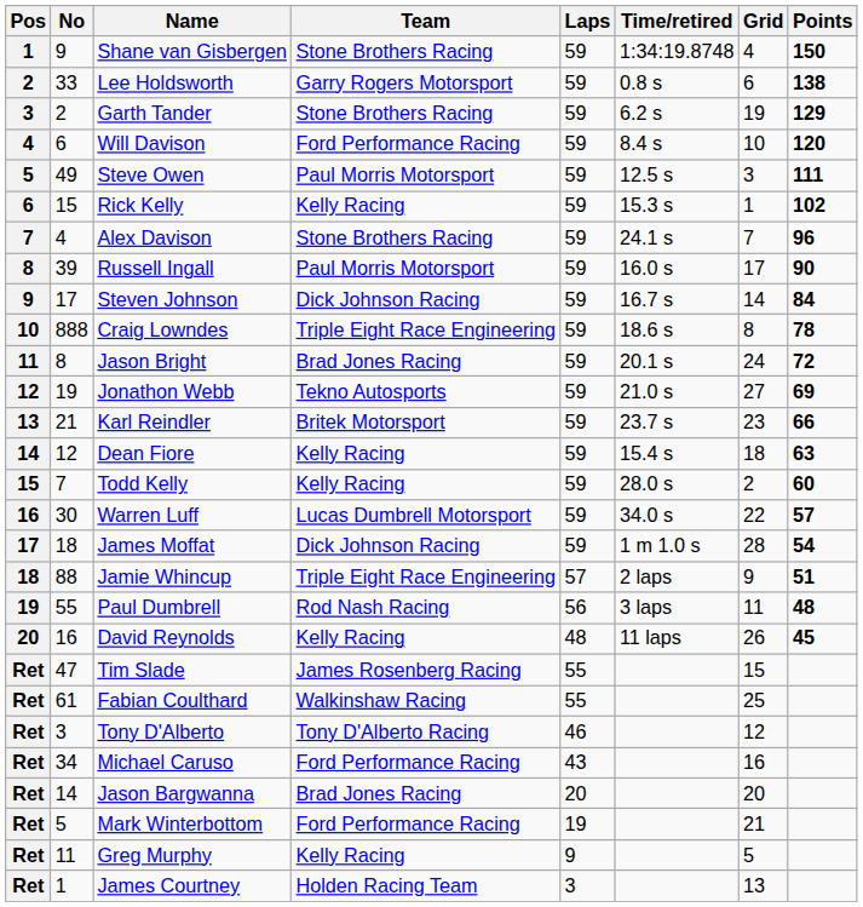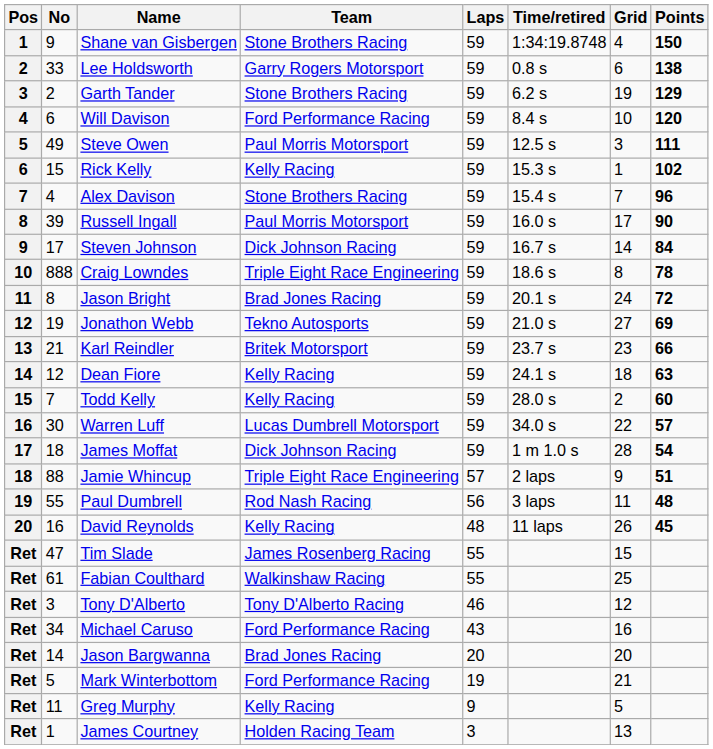 <table class="wikitable" style="font-size: 85%;">
 <tr>
 <th>Pos</th>
 <th>No</th>
 <th>Name</th>
 <th>Team</th>
 <th>Laps</th>
 <th>Time/retired</th>
 <th>Grid</th>
 <th>Points</th>
 </tr>
 <tr>
 <th>1</th>
 <td>9</td>
 <td> <a href='#'>Shane van Gisbergen</a></td>
 <td><a href='#'>Stone Brothers Racing</a></td>
 <td>59</td>
 <td>1:34:19.8748</td>
 <td>4</td>
 <td><strong>150</strong></td>
 </tr>
 <tr>
 <th>2</th>
 <td>33</td>
 <td> <a href='#'>Lee Holdsworth</a></td>
 <td><a href='#'>Garry Rogers Motorsport</a></td>
 <td>59</td>
 <td>0.8 s</td>
 <td>6</td>
 <td><strong>138</strong></td>
 </tr>
 <tr>
 <th>3</th>
 <td>2</td>
 <td> <a href='#'>Garth Tander</a></td>
 <td><a href='#'>Stone Brothers Racing</a></td>
 <td>59</td>
 <td>6.2 s</td>
 <td>19</td>
 <td><strong>129</strong></td>
 </tr>
 <tr>
 <th>4</th>
 <td>6</td>
 <td> <a href='#'>Will Davison</a></td>
 <td><a href='#'>Ford Performance Racing</a></td>
 <td>59</td>
 <td>8.4 s</td>
 <td>10</td>
 <td><strong>120</strong></td>
 </tr>
 <tr>
 <th>5</th>
 <td>49</td>
 <td> <a href='#'>Steve Owen</a></td>
 <td><a href='#'>Paul Morris Motorsport</a></td>
 <td>59</td>
 <td>12.5 s</td>
 <td>3</td>
 <td><strong>111</strong></td>
 </tr>
 <tr>
 <th>6</th>
 <td>15</td>
 <td> <a href='#'>Rick Kelly</a></td>
 <td><a href='#'>Kelly Racing</a></td>
 <td>59</td>
 <td>15.3 s</td>
 <td>1</td>
 <td><strong>102</strong></td>
 </tr>
 <tr>
 <th>7</th>
 <td>4</td>
 <td> <a href='#'>Alex Davison</a></td>
 <td><a href='#'>Stone Brothers Racing</a></td>
 <td>59</td>
-<td>24.1 s</td>
+<td>15.4 s</td>
 <td>7</td>
 <td><strong>96</strong></td>
 </tr>
 <tr>
 <th>8</th>
 <td>39</td>
 <td> <a href='#'>Russell Ingall</a></td>
 <td><a href='#'>Paul Morris Motorsport</a></td>
 <td>59</td>
 <td>16.0 s</td>
 <td>17</td>
 <td><strong>90</strong></td>
 </tr>
 <tr>
 <th>9</th>
 <td>17</td>
 <td> <a href='#'>Steven Johnson</a></td>
 <td><a href='#'>Dick Johnson Racing</a></td>
 <td>59</td>
 <td>16.7 s</td>
 <td>14</td>
 <td><strong>84</strong></td>
 </tr>
 <tr>
 <th>10</th>
 <td>888</td>
 <td> <a href='#'>Craig Lowndes</a></td>
 <td><a href='#'>Triple Eight Race Engineering</a></td>
 <td>59</td>
 <td>18.6 s</td>
 <td>8</td>
 <td><strong>78</strong></td>
 </tr>
 <tr>
 <th>11</th>
 <td>8</td>
 <td> <a href='#'>Jason Bright</a></td>
 <td><a href='#'>Brad Jones Racing</a></td>
 <td>59</td>
 <td>20.1 s</td>
 <td>24</td>
 <td><strong>72</strong></td>
 </tr>
 <tr>
 <th>12</th>
 <td>19</td>
 <td> <a href='#'>Jonathon Webb</a></td>
 <td><a href='#'>Tekno Autosports</a></td>
 <td>59</td>
 <td>21.0 s</td>
 <td>27</td>
 <td><strong>69</strong></td>
 </tr>
 <tr>
 <th>13</th>
 <td>21</td>
 <td> <a href='#'>Karl Reindler</a></td>
 <td><a href='#'>Britek Motorsport</a></td>
 <td>59</td>
 <td>23.7 s</td>
 <td>23</td>
 <td><strong>66</strong></td>
 </tr>
 <tr>
 <th>14</th>
 <td>12</td>
 <td> <a href='#'>Dean Fiore</a></td>
 <td><a href='#'>Kelly Racing</a></td>
 <td>59</td>
-<td>15.4 s</td>
+<td>24.1 s</td>
 <td>18</td>
 <td><strong>63</strong></td>
 </tr>
 <tr>
 <th>15</th>
 <td>7</td>
 <td> <a href='#'>Todd Kelly</a></td>
 <td><a href='#'>Kelly Racing</a></td>
 <td>59</td>
 <td>28.0 s</td>
 <td>2</td>
 <td><strong>60</strong></td>
 </tr>
 <tr>
 <th>16</th>
 <td>30</td>
 <td> <a href='#'>Warren Luff</a></td>
 <td><a href='#'>Lucas Dumbrell Motorsport</a></td>
 <td>59</td>
 <td>34.0 s</td>
 <td>22</td>
 <td><strong>57</strong></td>
 </tr>
 <tr>
 <th>17</th>
 <td>18</td>
 <td> <a href='#'>James Moffat</a></td>
 <td><a href='#'>Dick Johnson Racing</a></td>
 <td>59</td>
 <td>1 m 1.0 s</td>
 <td>28</td>
 <td><strong>54</strong></td>
 </tr>
 <tr>
 <th>18</th>
 <td>88</td>
 <td> <a href='#'>Jamie Whincup</a></td>
 <td><a href='#'>Triple Eight Race Engineering</a></td>
 <td>57</td>
 <td> 2 laps</td>
 <td>9</td>
 <td><strong>51</strong></td>
 </tr>
 <tr>
 <th>19</th>
 <td>55</td>
 <td> <a href='#'>Paul Dumbrell</a></td>
 <td><a href='#'>Rod Nash Racing</a></td>
 <td>56</td>
 <td> 3 laps</td>
 <td>11</td>
 <td><strong>48</strong></td>
 </tr>
 <tr>
 <th>20</th>
 <td>16</td>
 <td> <a href='#'>David Reynolds</a></td>
 <td><a href='#'>Kelly Racing</a></td>
 <td>48</td>
 <td> 11 laps</td>
 <td>26</td>
 <td><strong>45</strong></td>
 </tr>
 <tr>
 <th>Ret</th>
 <td>47</td>
 <td> <a href='#'>Tim Slade</a></td>
 <td><a href='#'>James Rosenberg Racing</a></td>
 <td>55</td>
 <td></td>
 <td>15</td>
 <td></td>
 </tr>
 <tr>
 <th>Ret</th>
 <td>61</td>
 <td> <a href='#'>Fabian Coulthard</a></td>
 <td><a href='#'>Walkinshaw Racing</a></td>
 <td>55</td>
 <td></td>
 <td>25</td>
 <td></td>
 </tr>
 <tr>
 <th>Ret</th>
 <td>3</td>
 <td> <a href='#'>Tony D'Alberto</a></td>
 <td><a href='#'>Tony D'Alberto Racing</a></td>
 <td>46</td>
 <td></td>
 <td>12</td>
 <td></td>
 </tr>
 <tr>
 <th>Ret</th>
 <td>34</td>
 <td> <a href='#'>Michael Caruso</a></td>
 <td><a href='#'>Ford Performance Racing</a></td>
 <td>43</td>
 <td></td>
 <td>16</td>
 <td></td>
 </tr>
 <tr>
 <th>Ret</th>
 <td>14</td>
 <td> <a href='#'>Jason Bargwanna</a></td>
 <td><a href='#'>Brad Jones Racing</a></td>
 <td>20</td>
 <td></td>
 <td>20</td>
 <td></td>
 </tr>
 <tr>
 <th>Ret</th>
 <td>5</td>
 <td> <a href='#'>Mark Winterbottom</a></td>
 <td><a href='#'>Ford Performance Racing</a></td>
 <td>19</td>
 <td></td>
 <td>21</td>
 <td></td>
 </tr>
 <tr>
 <th>Ret</th>
 <td>11</td>
 <td> <a href='#'>Greg Murphy</a></td>
 <td><a href='#'>Kelly Racing</a></td>
 <td>9</td>
 <td></td>
 <td>5</td>
 <td></td>
 </tr>
 <tr>
 <th>Ret</th>
 <td>1</td>
 <td> <a href='#'>James Courtney</a></td>
 <td><a href='#'>Holden Racing Team</a></td>
 <td>3</td>
 <td></td>
 <td>13</td>
 <td></td>
 </tr>
 </table>
